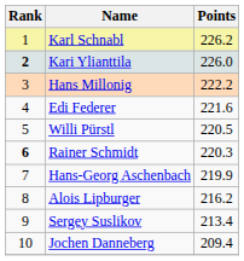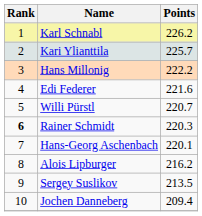 <table class="wikitable sortable">
 <tr>
 <th align=Center>Rank</th>
 <th>Name</th>
 <th>Points</th>
 </tr>
 <tr style="background:#F7F6A8">
 <td align=center>1</td>
 <td> <a href='#'>Karl Schnabl</a></td>
 <td align=center>226.2</td>
 </tr>
 <tr style="background: #DCE5E5;">
-<td align=center><strong>2</strong></td>
+<td align=center>2</td>
 <td> <a href='#'>Kari Ylianttila</a></td>
-<td align=center>226.0</td>
+<td align=center>225.7</td>
 </tr>
 <tr style="background: #FFDAB9;">
 <td align=center>3</td>
 <td> <a href='#'>Hans Millonig</a></td>
 <td align=center>222.2</td>
 </tr>
 <tr>
 <td align=center>4</td>
 <td> <a href='#'>Edi Federer</a></td>
 <td align=center>221.6</td>
 </tr>
 <tr>
 <td align=center>5</td>
 <td> <a href='#'>Willi Pürstl</a></td>
-<td align=center>220.5</td>
+<td align=center>220.7</td>
 </tr>
 <tr>
 <td align=center><strong>6</strong></td>
 <td> <a href='#'>Rainer Schmidt</a></td>
 <td align=center>220.3</td>
 </tr>
 <tr>
 <td align=center>7</td>
 <td> <a href='#'>Hans-Georg Aschenbach</a></td>
-<td align=center>219.9</td>
+<td align=center>220.1</td>
 </tr>
 <tr>
 <td align=center>8</td>
 <td> <a href='#'>Alois Lipburger</a></td>
 <td align=center>216.2</td>
 </tr>
 <tr>
 <td align=center>9</td>
 <td> <a href='#'>Sergey Suslikov</a></td>
-<td align=center>213.4</td>
+<td align=center>213.5</td>
 </tr>
 <tr>
 <td align=center>10</td>
 <td> <a href='#'>Jochen Danneberg</a></td>
 <td align=center>209.4</td>
 </tr>
 <tr>
 </tr>
 </table>
